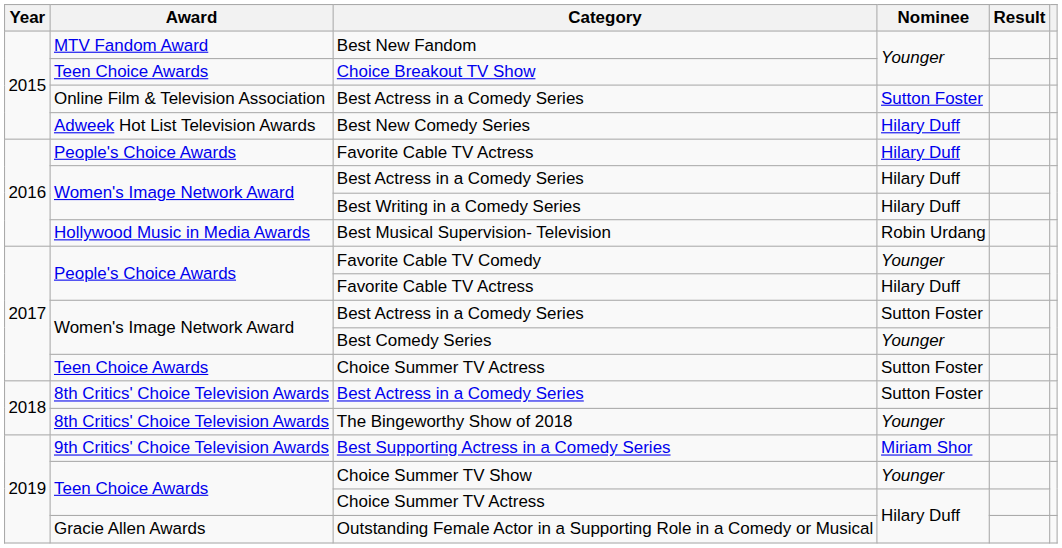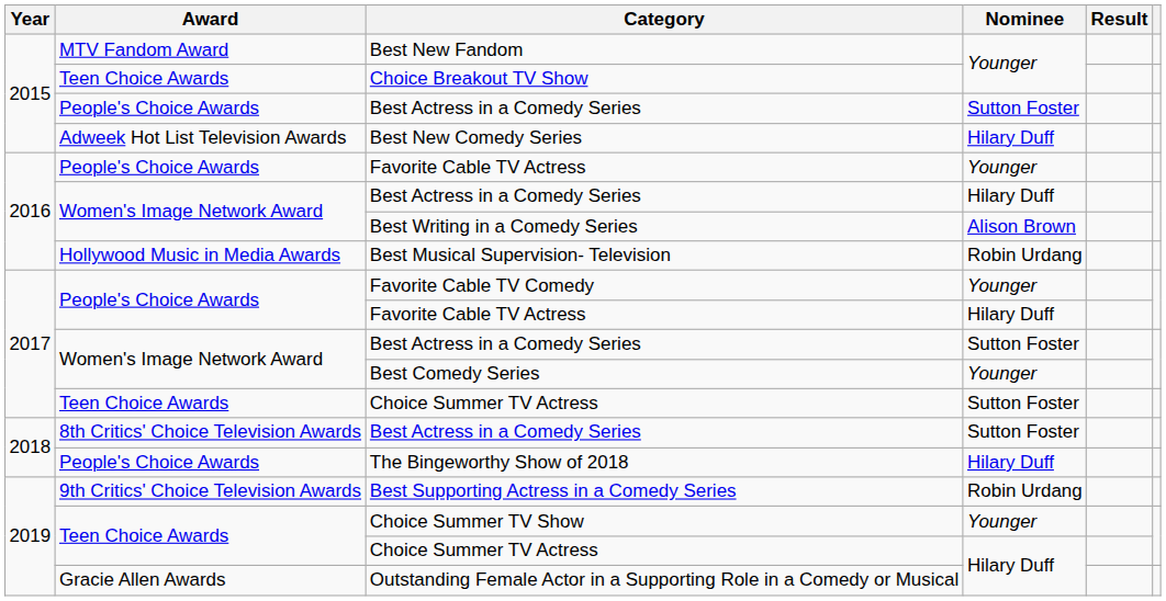 <table class="wikitable sortable">
 <tr align=center>
 <th>Year</th>
 <th>Award</th>
 <th>Category</th>
 <th>Nominee</th>
 <th>Result</th>
 <th class="unsortable"></th>
 </tr>
 <tr>
 <td rowspan="4" style="text-align:center;">2015</td>
 <td><a href='#'>MTV Fandom Award</a></td>
 <td>Best New Fandom</td>
 <td rowspan="2"><em>Younger</em></td>
 <td></td>
 <td align=center></td>
 </tr>
 <tr>
 <td><a href='#'>Teen Choice Awards</a></td>
 <td><a href='#'>Choice Breakout TV Show</a></td>
 <td></td>
 <td align=center></td>
 </tr>
 <tr>
-<td>Online Film & Television Association</td>
+<td><a href='#'>People's Choice Awards</a></td>
 <td>Best Actress in a Comedy Series</td>
 <td><a href='#'>Sutton Foster</a></td>
 <td></td>
 <td align=center></td>
 </tr>
 <tr>
 <td><a href='#'>Adweek</a> Hot List Television Awards</td>
 <td>Best New Comedy Series</td>
 <td><a href='#'>Hilary Duff</a></td>
 <td></td>
 <td align=center></td>
 </tr>
 <tr>
 <td rowspan="4" style="text-align:center;">2016</td>
 <td><a href='#'>People's Choice Awards</a></td>
 <td>Favorite Cable TV Actress</td>
-<td><a href='#'>Hilary Duff</a></td>
+<td><em>Younger</em></td>
 <td></td>
 <td align=center></td>
 </tr>
 <tr>
 <td rowspan="2"><a href='#'>Women's Image Network Award</a></td>
 <td>Best Actress in a Comedy Series</td>
 <td>Hilary Duff</td>
 <td></td>
 <td align=center rowspan=2></td>
 </tr>
 <tr>
 <td>Best Writing in a Comedy Series</td>
-<td>Hilary Duff</td>
+<td><a href='#'>Alison Brown</a></td>
 <td></td>
 </tr>
 <tr>
 <td><a href='#'>Hollywood Music in Media Awards</a></td>
 <td>Best Musical Supervision- Television</td>
 <td>Robin Urdang</td>
 <td></td>
 <td align=center></td>
 </tr>
 <tr>
 <td rowspan="5" style="text-align:center;">2017</td>
 <td rowspan="2"><a href='#'>People's Choice Awards</a></td>
 <td>Favorite Cable TV Comedy</td>
 <td><em>Younger</em></td>
 <td></td>
 <td align=center rowspan=2></td>
 </tr>
 <tr>
 <td>Favorite Cable TV Actress</td>
 <td>Hilary Duff</td>
 <td></td>
 </tr>
 <tr>
 <td rowspan="2">Women's Image Network Award</td>
 <td>Best Actress in a Comedy Series</td>
 <td>Sutton Foster</td>
 <td></td>
 <td align=center rowspan=2></td>
 </tr>
 <tr>
 <td>Best Comedy Series</td>
 <td><em>Younger</em></td>
 <td></td>
 </tr>
 <tr>
 <td><a href='#'>Teen Choice Awards</a></td>
 <td>Choice Summer TV Actress</td>
 <td>Sutton Foster</td>
 <td></td>
 <td align=center></td>
 </tr>
 <tr>
 <td rowspan="2" style="text-align:center;">2018</td>
 <td><a href='#'>8th Critics' Choice Television Awards</a></td>
 <td><a href='#'>Best Actress in a Comedy Series</a></td>
 <td>Sutton Foster</td>
 <td></td>
 <td align=center></td>
 </tr>
 <tr>
-<td><a href='#'>8th Critics' Choice Television Awards</a></td>
+<td><a href='#'>People's Choice Awards</a></td>
 <td>The Bingeworthy Show of 2018</td>
-<td><em>Younger</em></td>
+<td><a href='#'>Hilary Duff</a></td>
 <td></td>
 <td align=center></td>
 </tr>
 <tr>
 <td rowspan=4 style="text-align:center;">2019</td>
 <td><a href='#'>9th Critics' Choice Television Awards</a></td>
 <td><a href='#'>Best Supporting Actress in a Comedy Series</a></td>
-<td><a href='#'>Miriam Shor</a></td>
+<td>Robin Urdang</td>
 <td></td>
 <td align=center></td>
 </tr>
 <tr>
 <td rowspan=2><a href='#'>Teen Choice Awards</a></td>
 <td>Choice Summer TV Show</td>
 <td><em>Younger</em></td>
 <td></td>
 <td align=center rowspan=2></td>
 </tr>
 <tr>
 <td>Choice Summer TV Actress</td>
 <td rowspan="2">Hilary Duff</td>
 <td></td>
 </tr>
 <tr>
 <td>Gracie Allen Awards</td>
 <td>Outstanding Female Actor in a Supporting Role in a Comedy or Musical</td>
 <td></td>
 <td align=center></td>
 </tr>
 </table>
